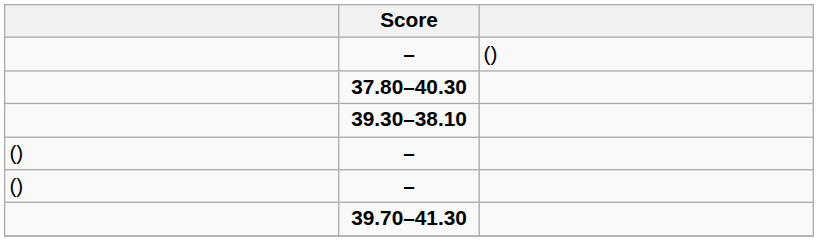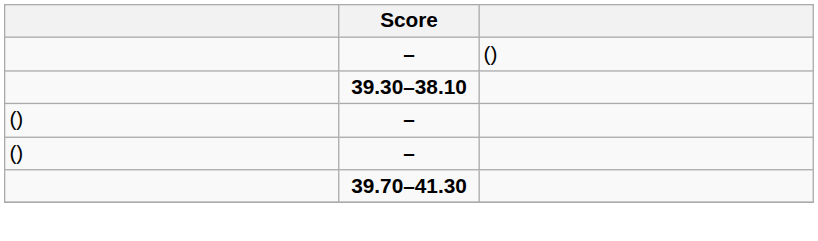 <table class="wikitable" style="text-align: center; font-size:100% ">
 <tr>
 <th align="right" width="250"></th>
 <th width="100">Score</th>
 <th align="left" width="250"></th>
 </tr>
 <tr>
 <td align=left><strong></strong></td>
 <td align=center><strong>–</strong></td>
 <td align=left> ()</td>
-</tr>
-<tr>
-<td align=left></td>
-<td align=center><strong>37.80–40.30</strong></td>
-<td align=left><strong></strong></td>
 </tr>
 <tr>
 <td align=left><strong></strong></td>
 <td align=center><strong>39.30–38.10</strong></td>
 <td align=left></td>
 </tr>
 <tr>
 <td align=left> ()</td>
 <td align=center><strong>–</strong></td>
 <td align=left><strong></strong></td>
 </tr>
 <tr>
 <td align=left> ()</td>
 <td align=center><strong>–</strong></td>
 <td align=left><strong></strong></td>
 </tr>
 <tr>
 <td align=left></td>
 <td align=center><strong>39.70–41.30</strong></td>
 <td align=left><strong></strong></td>
 </tr>
 <tr>
 </tr>
 </table>
